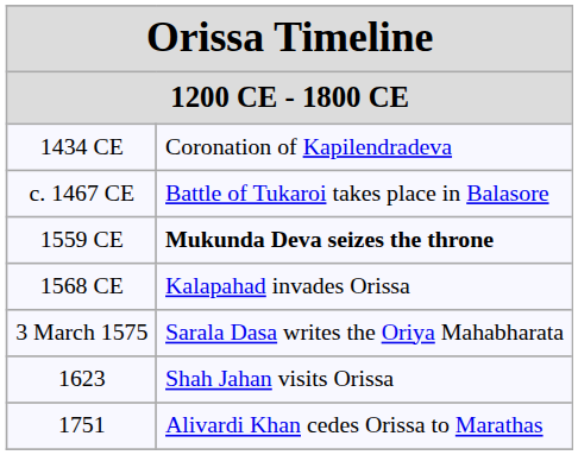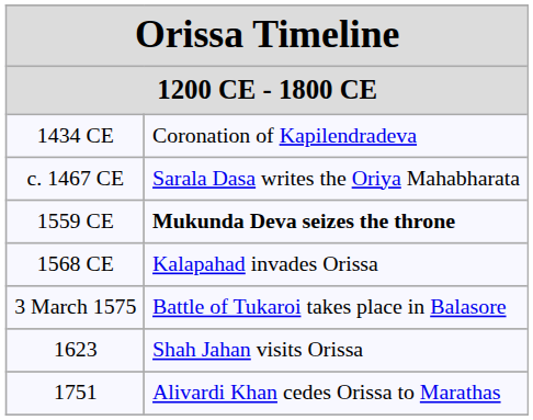 <table border="1" cellpadding="4" cellspacing="0" style="float:right; margin:0.5em 0 1em 1em; background:#F8F8FF; border:1px #aaa solid; border-collapse:collapse; font-size:95%;">
 <tr>
 <th colspan="2" style="background:#DCDCDC; text-align:center;"><big><big>Orissa Timeline</big></big></th>
 </tr>
 <tr>
 <th colspan="2" style="background:#DCDCDC; text-align:center;">1200 CE - 1800 CE</th>
 </tr>
 <tr>
 <td style="font-size:80%; text-align:center;">1434 CE</td>
 <td style="font-size: 80%;">Coronation of <a href='#'>Kapilendradeva</a></td>
 </tr>
 <tr>
 <td style="font-size:80%; text-align:center;">c. 1467 CE</td>
-<td style="font-size: 80%;"><a href='#'>Battle of Tukaroi</a> takes place in <a href='#'>Balasore</a></td>
+<td style="font-size: 80%;"><a href='#'>Sarala Dasa</a> writes the <a href='#'>Oriya</a> Mahabharata</td>
 </tr>
 <tr>
 <td style="font-size:80%; text-align:center;">1559 CE</td>
 <td style="font-size: 80%;"><strong>Mukunda Deva seizes the throne</strong></td>
 </tr>
 <tr>
 <td style="font-size:80%; text-align:center;">1568 CE</td>
 <td style="font-size: 80%;"><a href='#'>Kalapahad</a> invades Orissa</td>
 </tr>
 <tr>
 <td style="font-size:80%; text-align:center;">3 March 1575</td>
-<td style="font-size: 80%;"><a href='#'>Sarala Dasa</a> writes the <a href='#'>Oriya</a> Mahabharata</td>
+<td style="font-size: 80%;"><a href='#'>Battle of Tukaroi</a> takes place in <a href='#'>Balasore</a></td>
 </tr>
 <tr>
 <td style="font-size:80%; text-align:center;">1623</td>
 <td style="font-size: 80%;"><a href='#'>Shah Jahan</a> visits Orissa</td>
 </tr>
 <tr>
 <td style="font-size:80%; text-align:center;">1751</td>
 <td style="font-size: 80%;"><a href='#'>Alivardi Khan</a> cedes Orissa to <a href='#'>Marathas</a></td>
 </tr>
 </table>
